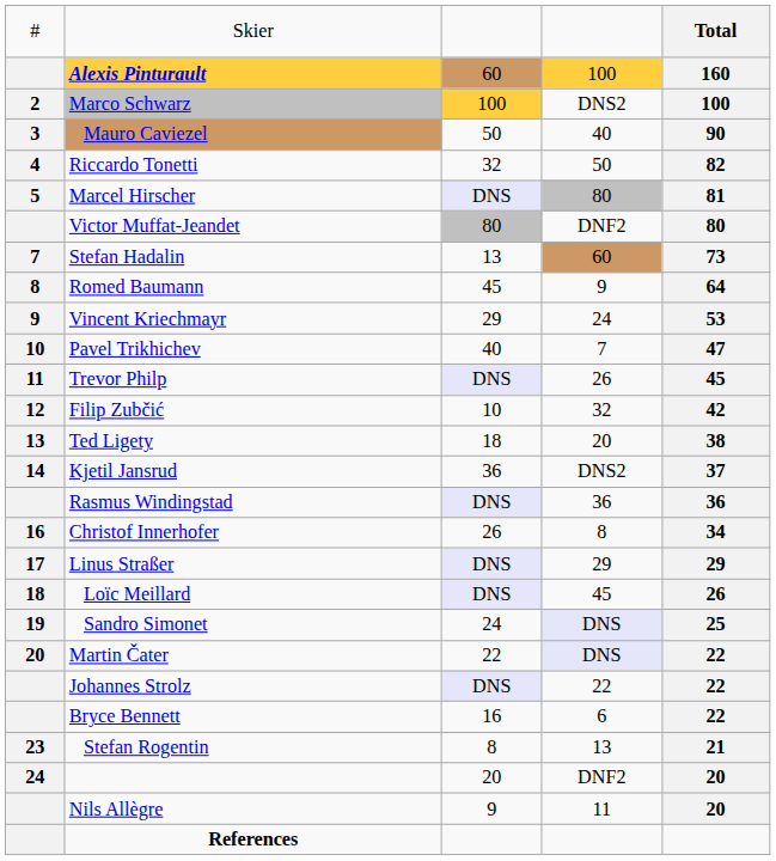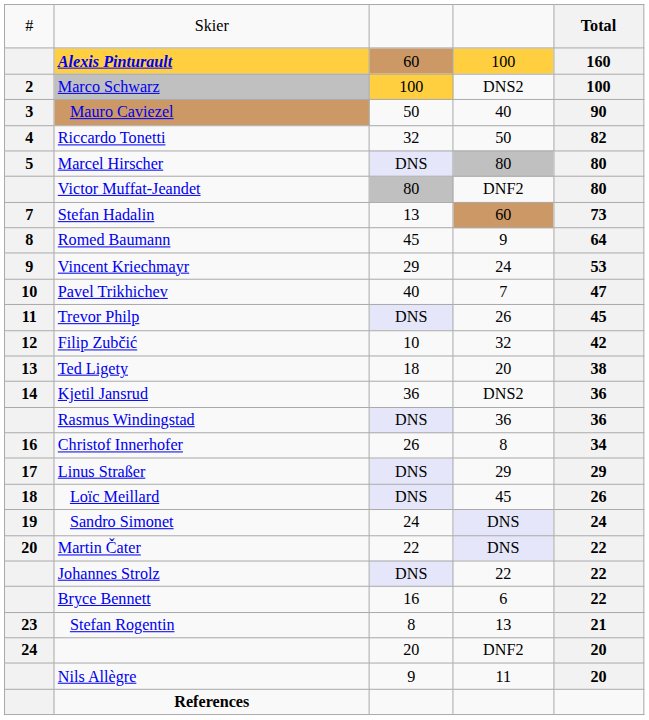 <table class="wikitable" width=40% style="font-size:100%; text-align:center;">
 <tr>
 <td>#</td>
 <td>Skier</td>
 <td><br>   </td>
 <td><br> </td>
 <th>Total</th>
 </tr>
 <tr>
 <th></th>
 <td align=left bgcolor=ffcf40> <strong><em><a href='#'>Alexis Pinturault</a></em></strong></td>
 <td bgcolor=cc9966>60</td>
 <td bgcolor=ffcf40>100</td>
 <th>160</th>
 </tr>
 <tr>
 <th>2</th>
 <td align=left bgcolor=c0c0c0> <a href='#'>Marco Schwarz</a></td>
 <td bgcolor=ffcf40>100</td>
 <td>DNS2</td>
 <th>100</th>
 </tr>
 <tr>
 <th>3</th>
 <td align=left bgcolor=cc9966>   <a href='#'>Mauro Caviezel</a></td>
 <td>50</td>
 <td>40</td>
 <th>90</th>
 </tr>
 <tr>
 <th>4</th>
 <td align=left> <a href='#'>Riccardo Tonetti</a></td>
 <td>32</td>
 <td>50</td>
 <th>82</th>
 </tr>
 <tr>
 <th>5</th>
 <td align=left> <a href='#'>Marcel Hirscher</a></td>
 <td bgcolor=lavender>DNS</td>
 <td bgcolor=c0c0c0>80</td>
-<th>81</th>
+<th>80</th>
 </tr>
 <tr>
 <th></th>
 <td align=left> <a href='#'>Victor Muffat-Jeandet</a></td>
 <td bgcolor=c0c0c0>80</td>
 <td>DNF2</td>
 <th>80</th>
 </tr>
 <tr>
 <th>7</th>
 <td align=left> <a href='#'>Stefan Hadalin</a></td>
 <td>13</td>
 <td bgcolor=cc9966>60</td>
 <th>73</th>
 </tr>
 <tr>
 <th>8</th>
 <td align=left> <a href='#'>Romed Baumann</a></td>
 <td>45</td>
 <td>9</td>
 <th>64</th>
 </tr>
 <tr>
 <th>9</th>
 <td align=left> <a href='#'>Vincent Kriechmayr</a></td>
 <td>29</td>
 <td>24</td>
 <th>53</th>
 </tr>
 <tr>
 <th>10</th>
 <td align=left> <a href='#'>Pavel Trikhichev</a></td>
 <td>40</td>
 <td>7</td>
 <th>47</th>
 </tr>
 <tr>
 <th>11</th>
 <td align=left> <a href='#'>Trevor Philp</a></td>
 <td bgcolor=lavender>DNS</td>
 <td>26</td>
 <th>45</th>
 </tr>
 <tr>
 <th>12</th>
 <td align=left> <a href='#'>Filip Zubčić</a></td>
 <td>10</td>
 <td>32</td>
 <th>42</th>
 </tr>
 <tr>
 <th>13</th>
 <td align=left> <a href='#'>Ted Ligety</a></td>
 <td>18</td>
 <td>20</td>
 <th>38</th>
 </tr>
 <tr>
 <th>14</th>
 <td align=left> <a href='#'>Kjetil Jansrud</a></td>
 <td>36</td>
 <td>DNS2</td>
-<th>37</th>
+<th>36</th>
 </tr>
 <tr>
 <th></th>
 <td align=left> <a href='#'>Rasmus Windingstad</a></td>
 <td bgcolor=lavender>DNS</td>
 <td>36</td>
 <th>36</th>
 </tr>
 <tr>
 <th>16</th>
 <td align=left> <a href='#'>Christof Innerhofer</a></td>
 <td>26</td>
 <td>8</td>
 <th>34</th>
 </tr>
 <tr>
 <th>17</th>
 <td align=left> <a href='#'>Linus Straßer</a></td>
 <td bgcolor=lavender>DNS</td>
 <td>29</td>
 <th>29</th>
 </tr>
 <tr>
 <th>18</th>
 <td align=left>   <a href='#'>Loïc Meillard</a></td>
 <td bgcolor=lavender>DNS</td>
 <td>45</td>
 <th>26</th>
 </tr>
 <tr>
 <th>19</th>
 <td align=left>   <a href='#'>Sandro Simonet</a></td>
 <td>24</td>
 <td bgcolor=lavender>DNS</td>
-<th>25</th>
+<th>24</th>
 </tr>
 <tr>
 <th>20</th>
 <td align=left> <a href='#'>Martin Čater</a></td>
 <td>22</td>
 <td bgcolor=lavender>DNS</td>
 <th>22</th>
 </tr>
 <tr>
 <th></th>
 <td align=left> <a href='#'>Johannes Strolz</a></td>
 <td bgcolor=lavender>DNS</td>
 <td>22</td>
 <th>22</th>
 </tr>
 <tr>
 <th></th>
 <td align=left> <a href='#'>Bryce Bennett</a></td>
 <td>16</td>
 <td>6</td>
 <th>22</th>
 </tr>
 <tr>
 <th>23</th>
 <td align=left>   <a href='#'>Stefan Rogentin</a></td>
 <td>8</td>
 <td>13</td>
 <th>21</th>
 </tr>
 <tr>
 <th>24</th>
 <td align=left></td>
 <td>20</td>
 <td>DNF2</td>
 <th>20</th>
 </tr>
 <tr>
 <th></th>
 <td align=left> <a href='#'>Nils Allègre</a></td>
 <td>9</td>
 <td>11</td>
 <th>20</th>
 </tr>
 <tr>
 <th></th>
 <td align=center><strong>References</strong></td>
 <td></td>
 <td></td>
 </tr>
 </table>
